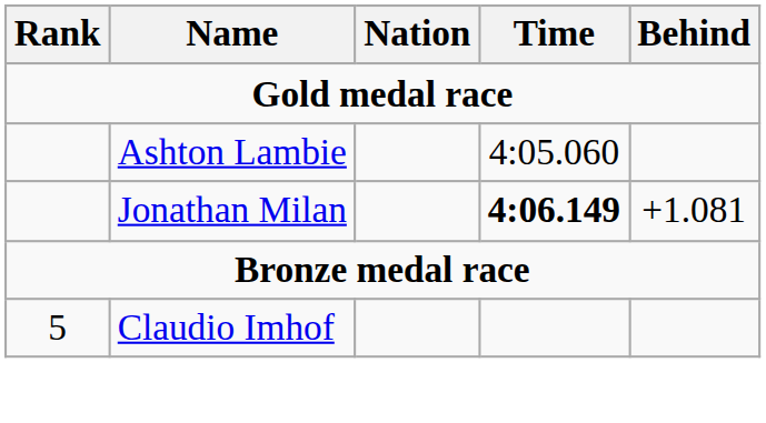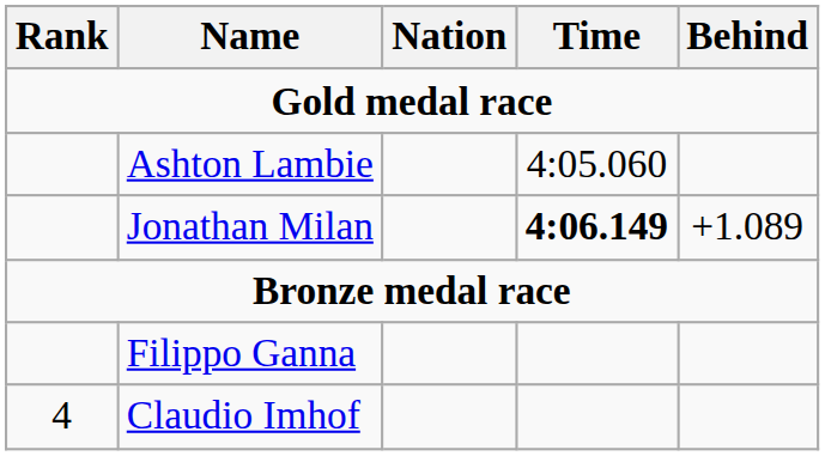 <table class="wikitable" style="text-align:center">
 <tr>
 <th>Rank</th>
 <th>Name</th>
 <th>Nation</th>
 <th>Time</th>
 <th>Behind</th>
 </tr>
 <tr>
 <td colspan=5><strong>Gold medal race</strong></td>
 </tr>
 <tr>
 <td></td>
 <td align=left><a href='#'>Ashton Lambie</a></td>
 <td align=left></td>
 <td>4:05.060</td>
 <td></td>
 </tr>
 <tr>
 <td></td>
 <td align=left><a href='#'>Jonathan Milan</a></td>
 <td align=left></td>
 <td><strong>4:06.149</strong></td>
-<td>+1.081</td>
+<td>+1.089</td>
 </tr>
 <tr>
 <td colspan=5><strong>Bronze medal race</strong></td>
 </tr>
 <tr>
-<td>5</td>
+<td></td>
+<td align=left><a href='#'>Filippo Ganna</a></td>
+<td align=left></td>
+<td></td>
+<td></td>
+</tr>
+<tr>
+<td>4</td>
 <td align=left><a href='#'>Claudio Imhof</a></td>
 <td align=left></td>
 <td></td>
 <td></td>
 </tr>
 </table>
